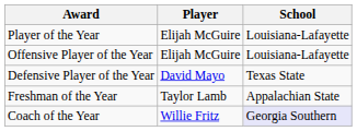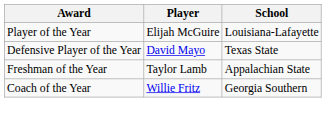 <table class="wikitable sortable">
 <tr>
 <th>Award</th>
 <th>Player</th>
 <th>School</th>
 </tr>
 <tr>
 <td>Player of the Year</td>
-<td>Elijah McGuire</td>
-<td>Louisiana-Lafayette</td>
-</tr>
-<tr>
-<td>Offensive Player of the Year</td>
 <td>Elijah McGuire</td>
 <td>Louisiana-Lafayette</td>
 </tr>
 <tr>
 <td>Defensive Player of the Year</td>
 <td><a href='#'>David Mayo</a></td>
 <td>Texas State</td>
 </tr>
 <tr>
 <td>Freshman of the Year</td>
 <td>Taylor Lamb</td>
 <td>Appalachian State</td>
 </tr>
 <tr>
 <td>Coach of the Year</td>
 <td><a href='#'>Willie Fritz</a></td>
-<td style="background: lavender;">Georgia Southern</td>
+<td>Georgia Southern</td>
 </tr>
 </table>
